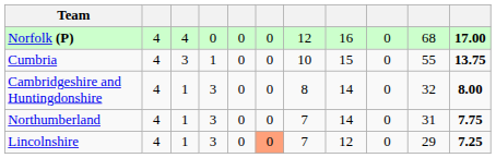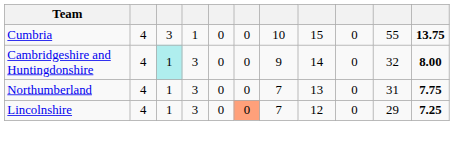 <table class="wikitable" style="text-align:center">
 <tr>
 <th width="150">Team</th>
 <th width="25"></th>
 <th width="25"></th>
 <th width="25"></th>
 <th width="25"></th>
 <th width="25"></th>
 <th width="40"></th>
 <th width="40"></th>
 <th width="40"></th>
 <th width="40"></th>
 <th width="40"></th>
-</tr>
-<tr style="background:#cfc;">
-<td style="text-align:left"><a href='#'>Norfolk</a> <strong>(P)</strong></td>
-<td>4</td>
-<td>4</td>
-<td>0</td>
-<td>0</td>
-<td>0</td>
-<td>12</td>
-<td>16</td>
-<td>0</td>
-<td>68</td>
-<td><strong>17.00</strong></td>
 </tr>
 <tr>
 <td style="text-align:left"><a href='#'>Cumbria</a></td>
 <td>4</td>
 <td>3</td>
 <td>1</td>
 <td>0</td>
 <td>0</td>
 <td>10</td>
 <td>15</td>
 <td>0</td>
 <td>55</td>
 <td><strong>13.75</strong></td>
 </tr>
 <tr>
 <td style="text-align:left"><a href='#'>Cambridgeshire and Huntingdonshire</a></td>
 <td>4</td>
-<td>1</td>
+<td style="background: paleturquoise;">1</td>
 <td>3</td>
 <td>0</td>
 <td>0</td>
-<td>8</td>
+<td>9</td>
 <td>14</td>
 <td>0</td>
 <td>32</td>
 <td><strong>8.00</strong></td>
 </tr>
 <tr>
 <td style="text-align:left"><a href='#'>Northumberland</a></td>
 <td>4</td>
 <td>1</td>
 <td>3</td>
 <td>0</td>
 <td>0</td>
 <td>7</td>
-<td>14</td>
+<td>13</td>
 <td>0</td>
 <td>31</td>
 <td><strong>7.75</strong></td>
 </tr>
 <tr>
 <td style="text-align:left"><a href='#'>Lincolnshire</a></td>
 <td>4</td>
 <td>1</td>
 <td>3</td>
 <td>0</td>
 <td style="background: lightsalmon;">0</td>
 <td>7</td>
 <td>12</td>
 <td>0</td>
 <td>29</td>
 <td><strong>7.25</strong></td>
 </tr>
 </table>
